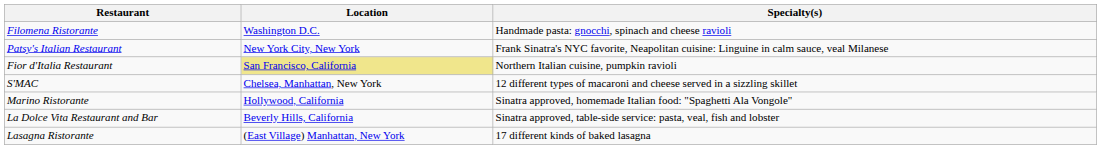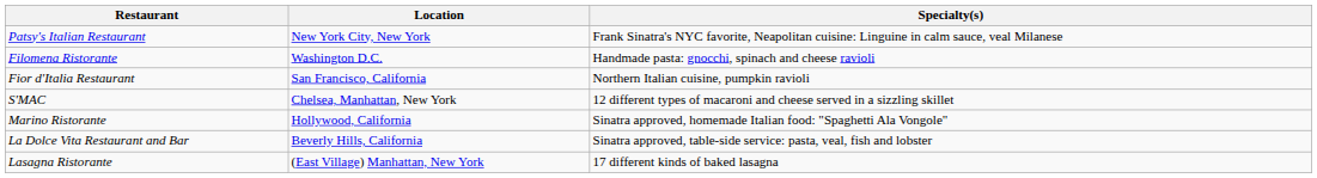 <table class="wikitable" style="width:100%;">
 <tr>
 <th>Restaurant</th>
 <th>Location</th>
 <th>Specialty(s)</th>
 </tr>
 <tr>
+<td><em><a href='#'>Patsy's Italian Restaurant</a></em></td>
+<td><a href='#'>New York City, New York</a></td>
+<td>Frank Sinatra's NYC favorite, Neapolitan cuisine: Linguine in calm sauce, veal Milanese</td>
+</tr>
+<tr>
 <td><em><a href='#'>Filomena Ristorante</a></em></td>
 <td><a href='#'>Washington D.C.</a></td>
 <td>Handmade pasta: <a href='#'>gnocchi</a>, spinach and cheese <a href='#'>ravioli</a></td>
 </tr>
 <tr>
-<td><em><a href='#'>Patsy's Italian Restaurant</a></em></td>
-<td><a href='#'>New York City, New York</a></td>
-<td>Frank Sinatra's NYC favorite, Neapolitan cuisine: Linguine in calm sauce, veal Milanese</td>
-</tr>
-<tr>
 <td><em>Fior d'Italia Restaurant</em></td>
-<td style="background: khaki;"><a href='#'>San Francisco, California</a></td>
+<td><a href='#'>San Francisco, California</a></td>
 <td>Northern Italian cuisine, pumpkin ravioli</td>
 </tr>
 <tr>
 <td><em>S'MAC</em></td>
 <td><a href='#'>Chelsea, Manhattan</a>, New York</td>
 <td>12 different types of macaroni and cheese served in a sizzling skillet</td>
 </tr>
 <tr>
 <td><em>Marino Ristorante</em></td>
 <td><a href='#'>Hollywood, California</a></td>
 <td>Sinatra approved, homemade Italian food: "Spaghetti Ala Vongole"</td>
 </tr>
 <tr>
 <td><em>La Dolce Vita Restaurant and Bar</em></td>
 <td><a href='#'>Beverly Hills, California</a></td>
 <td>Sinatra approved, table-side service: pasta, veal, fish and lobster</td>
 </tr>
 <tr>
 <td><em>Lasagna Ristorante</em></td>
 <td>(<a href='#'>East Village</a>) <a href='#'>Manhattan, New York</a></td>
 <td>17 different kinds of baked lasagna</td>
 </tr>
 </table>
